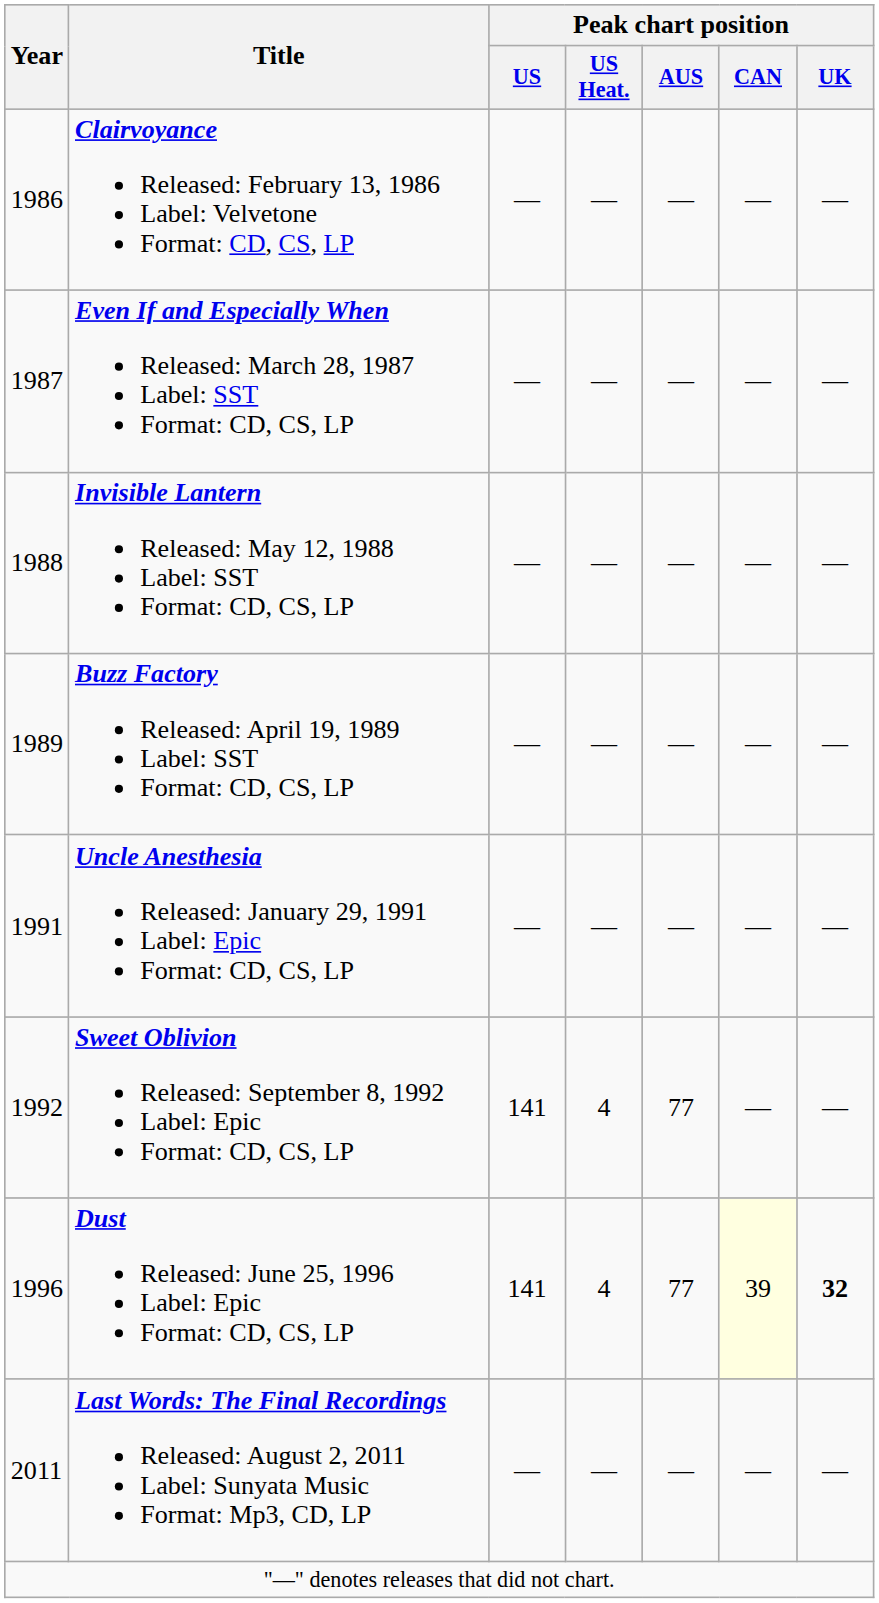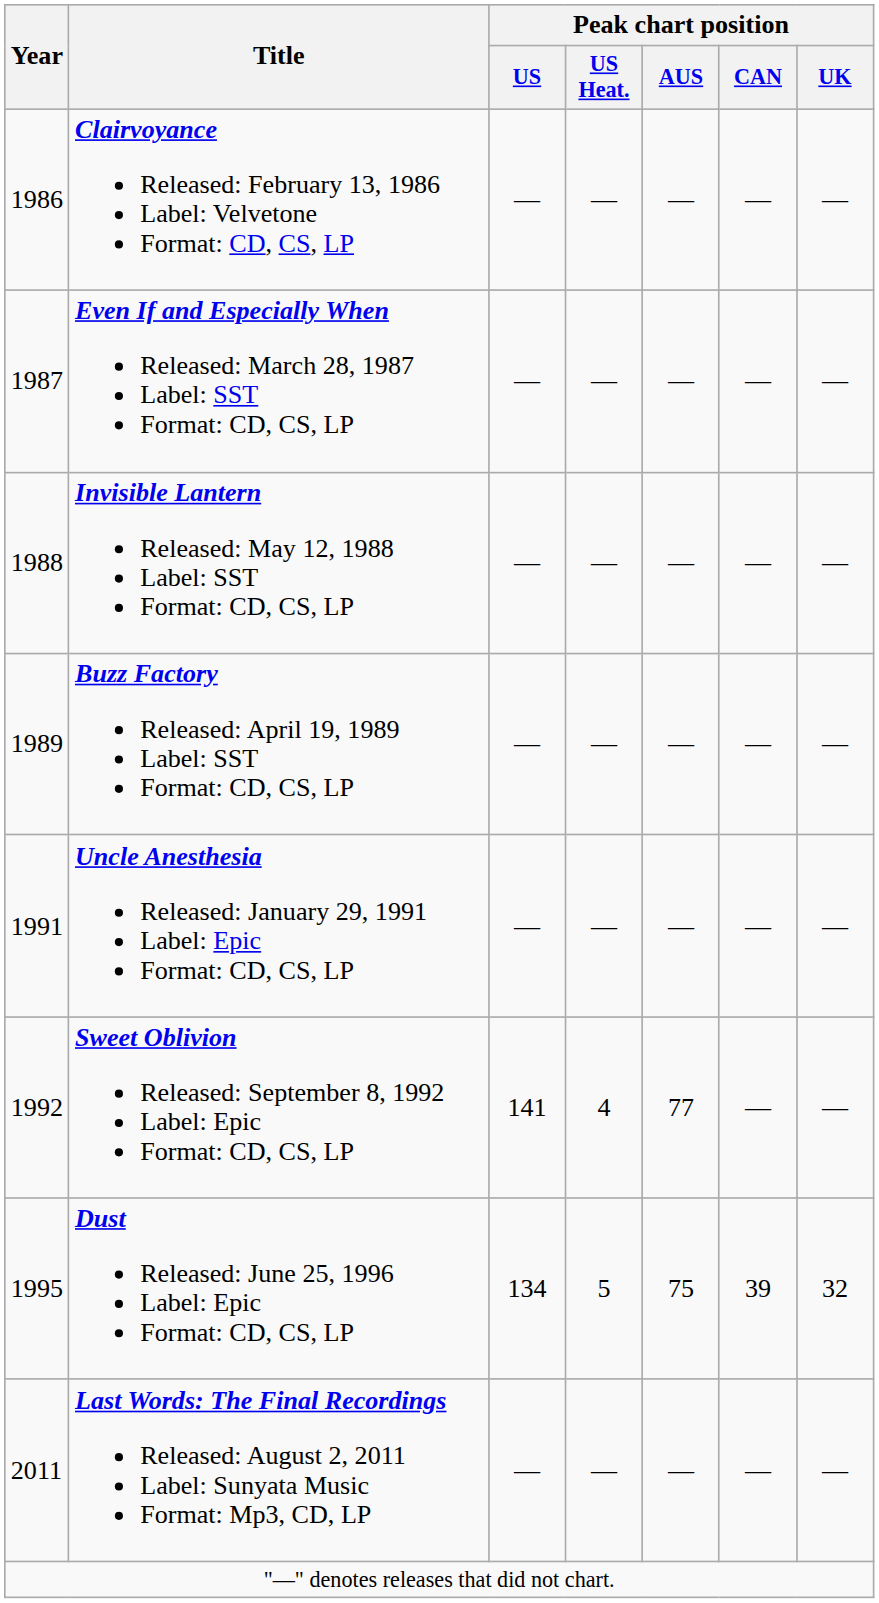 <table class="wikitable">
 <tr>
 <th rowspan="2">Year</th>
 <th rowspan="2" width="250">Title</th>
 <th colspan="5">Peak chart position</th>
 </tr>
 <tr>
 <th style="width:3em;font-size:85%"><a href='#'>US</a><br></th>
 <th style="width:3em;font-size:85%"><a href='#'>US<br>Heat.</a><br></th>
 <th style="width:3em;font-size:85%"><a href='#'>AUS</a><br></th>
 <th style="width:3em;font-size:85%"><a href='#'>CAN</a><br></th>
 <th style="width:3em;font-size:85%"><a href='#'>UK</a><br></th>
 </tr>
 <tr>
 <td>1986</td>
 <td><strong><em><a href='#'>Clairvoyance</a></em></strong><br><ul><li>Released: February 13, 1986</li><li>Label: Velvetone</li><li>Format: <a href='#'>CD</a>, <a href='#'>CS</a>, <a href='#'>LP</a></li></ul></td>
 <td align="center">—</td>
 <td align="center">—</td>
 <td align="center">—</td>
 <td align="center">—</td>
 <td align="center">—</td>
 </tr>
 <tr>
 <td>1987</td>
 <td><strong><em><a href='#'>Even If and Especially When</a></em></strong><br><ul><li>Released: March 28, 1987</li><li>Label: <a href='#'>SST</a></li><li>Format: CD, CS, LP</li></ul></td>
 <td align="center">—</td>
 <td align="center">—</td>
 <td align="center">—</td>
 <td align="center">—</td>
 <td align="center">—</td>
 </tr>
 <tr>
 <td>1988</td>
 <td><strong><em><a href='#'>Invisible Lantern</a></em></strong><br><ul><li>Released: May 12, 1988</li><li>Label: SST</li><li>Format: CD, CS, LP</li></ul></td>
 <td align="center">—</td>
 <td align="center">—</td>
 <td align="center">—</td>
 <td align="center">—</td>
 <td align="center">—</td>
 </tr>
 <tr>
 <td>1989</td>
 <td><strong><em><a href='#'>Buzz Factory</a></em></strong><br><ul><li>Released: April 19, 1989</li><li>Label: SST</li><li>Format: CD, CS, LP</li></ul></td>
 <td align="center">—</td>
 <td align="center">—</td>
 <td align="center">—</td>
 <td align="center">—</td>
 <td align="center">—</td>
 </tr>
 <tr>
 <td>1991</td>
 <td><strong><em><a href='#'>Uncle Anesthesia</a></em></strong><br><ul><li>Released: January 29, 1991</li><li>Label: <a href='#'>Epic</a></li><li>Format: CD, CS, LP</li></ul></td>
 <td align="center">—</td>
 <td align="center">—</td>
 <td align="center">—</td>
 <td align="center">—</td>
 <td align="center">—</td>
 </tr>
 <tr>
 <td>1992</td>
 <td><strong><em><a href='#'>Sweet Oblivion</a></em></strong><br><ul><li>Released: September 8, 1992</li><li>Label: Epic</li><li>Format: CD, CS, LP</li></ul></td>
 <td align="center">141</td>
 <td align="center">4</td>
 <td align="center">77</td>
 <td align="center">—</td>
 <td align="center">—</td>
 </tr>
 <tr>
-<td>1996</td>
+<td>1995</td>
 <td><strong><em><a href='#'>Dust</a></em></strong><br><ul><li>Released: June 25, 1996</li><li>Label: Epic</li><li>Format: CD, CS, LP</li></ul></td>
-<td align="center">141</td>
-<td align="center">4</td>
-<td align="center">77</td>
-<td align="center" style="background: lightyellow;">39</td>
-<td align="center"><strong>32</strong></td>
+<td align="center">134</td>
+<td align="center">5</td>
+<td align="center">75</td>
+<td align="center">39</td>
+<td align="center">32</td>
 </tr>
 <tr>
 <td>2011</td>
 <td><strong><em><a href='#'>Last Words: The Final Recordings</a></em></strong><br><ul><li>Released: August 2, 2011</li><li>Label: Sunyata Music</li><li>Format: Mp3, CD, LP</li></ul></td>
 <td align="center">—</td>
 <td align="center">—</td>
 <td align="center">—</td>
 <td align="center">—</td>
 <td align="center">—</td>
 </tr>
 <tr>
 <td align="center" colspan="30" style="font-size: 85%">"—" denotes releases that did not chart.</td>
 </tr>
 </table>
